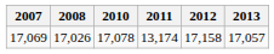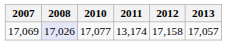 <table class="wikitable" style="margin-left: auto; margin-right: auto; border: none;">
 <tr>
 <th>2007</th>
 <th>2008</th>
 <th>2010</th>
 <th>2011</th>
 <th>2012</th>
 <th>2013</th>
 </tr>
 <tr>
 <td>17,069</td>
-<td>17,026</td>
-<td>17,078</td>
+<td style="background: lavender;">17,026</td>
+<td>17,077</td>
 <td>13,174</td>
 <td>17,158</td>
 <td>17,057</td>
 </tr>
 </table>
